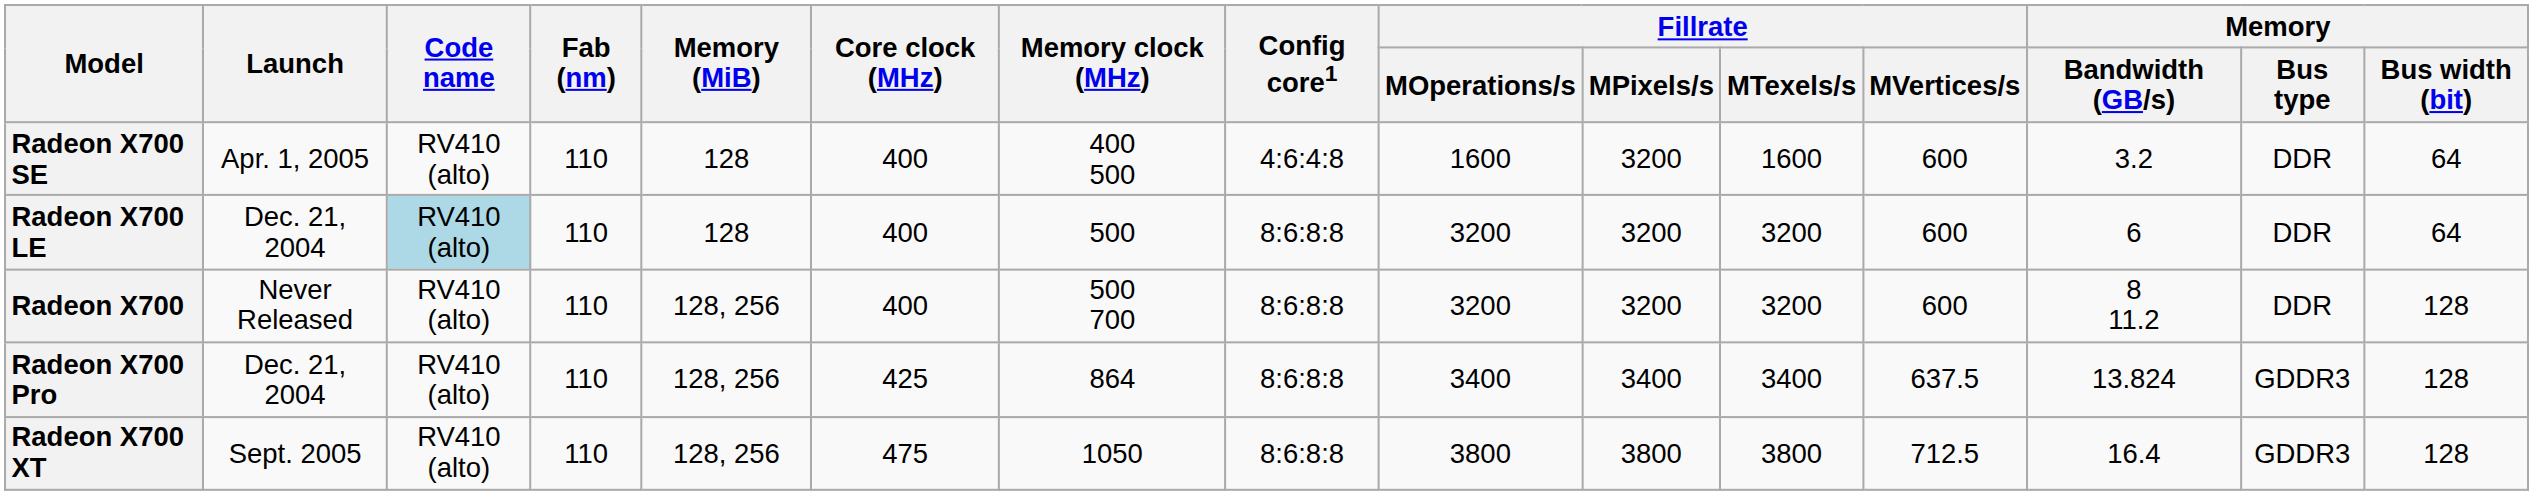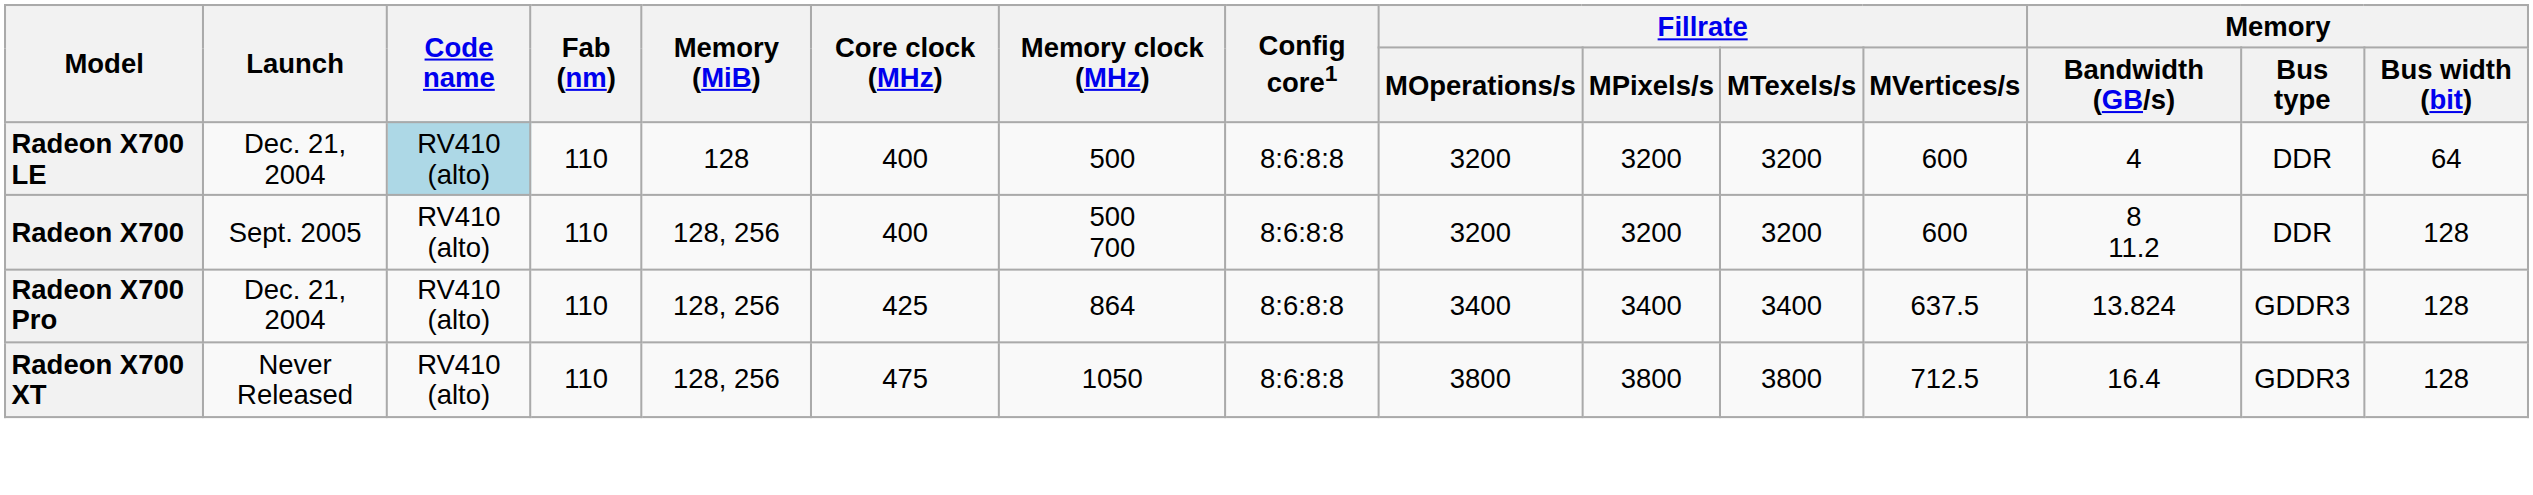 <table class="wikitable" style="font-size: 85%; text-align: center">
 <tr>
 <th rowspan=2>Model</th>
 <th rowspan=2>Launch</th>
 <th rowspan=2><a href='#'>Code name</a></th>
 <th rowspan=2>Fab (<a href='#'>nm</a>)</th>
 <th rowspan=2>Memory (<a href='#'>MiB</a>)</th>
 <th rowspan=2>Core clock (<a href='#'>MHz</a>)</th>
 <th rowspan=2>Memory clock (<a href='#'>MHz</a>)</th>
 <th rowspan=2>Config core<sup>1</sup></th>
 <th colspan=4><a href='#'>Fillrate</a></th>
 <th colspan=3>Memory</th>
 </tr>
 <tr>
 <th>MOperations/s</th>
 <th>MPixels/s</th>
 <th>MTexels/s</th>
 <th>MVertices/s</th>
 <th>Bandwidth (<a href='#'>GB</a>/s)</th>
 <th>Bus type</th>
 <th>Bus width (<a href='#'>bit</a>)</th>
 </tr>
 <tr>
-<th style="text-align:left">Radeon X700 SE</th>
-<td>Apr. 1, 2005</td>
-<td>RV410 (alto)</td>
-<td>110</td>
-<td>128</td>
-<td>400</td>
-<td>400<br>500</td>
-<td>4:6:4:8</td>
-<td>1600</td>
-<td>3200</td>
-<td>1600</td>
-<td>600</td>
-<td>3.2</td>
-<td>DDR</td>
-<td>64</td>
-</tr>
-<tr>
 <th style="text-align:left">Radeon X700 LE</th>
 <td>Dec. 21, 2004</td>
 <td style="background: lightblue;">RV410 (alto)</td>
 <td>110</td>
 <td>128</td>
 <td>400</td>
 <td>500</td>
 <td>8:6:8:8</td>
 <td>3200</td>
 <td>3200</td>
 <td>3200</td>
 <td>600</td>
-<td>6</td>
+<td>4</td>
 <td>DDR</td>
 <td>64</td>
 </tr>
 <tr>
 <th style="text-align:left">Radeon X700</th>
-<td>Never Released</td>
+<td>Sept. 2005</td>
 <td>RV410 (alto)</td>
 <td>110</td>
 <td>128, 256</td>
 <td>400</td>
 <td>500<br>700</td>
 <td>8:6:8:8</td>
 <td>3200</td>
 <td>3200</td>
 <td>3200</td>
 <td>600</td>
 <td>8<br>11.2</td>
 <td>DDR</td>
 <td>128</td>
 </tr>
 <tr>
 <th style="text-align:left">Radeon X700 Pro</th>
 <td>Dec. 21, 2004</td>
 <td>RV410 (alto)</td>
 <td>110</td>
 <td>128, 256</td>
 <td>425</td>
 <td>864</td>
 <td>8:6:8:8</td>
 <td>3400</td>
 <td>3400</td>
 <td>3400</td>
 <td>637.5</td>
 <td>13.824</td>
 <td>GDDR3</td>
 <td>128</td>
 </tr>
 <tr>
 <th style="text-align:left">Radeon X700 XT</th>
-<td>Sept. 2005</td>
+<td>Never Released</td>
 <td>RV410 (alto)</td>
 <td>110</td>
 <td>128, 256</td>
 <td>475</td>
 <td>1050</td>
 <td>8:6:8:8</td>
 <td>3800</td>
 <td>3800</td>
 <td>3800</td>
 <td>712.5</td>
 <td>16.4</td>
 <td>GDDR3</td>
 <td>128</td>
 </tr>
 </table>
